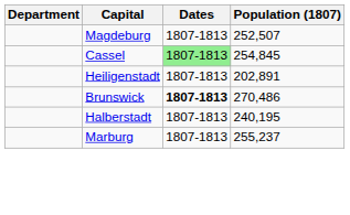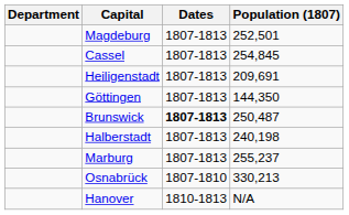 <table class="wikitable sortable">
 <tr>
 <th>Department</th>
 <th>Capital</th>
 <th>Dates</th>
 <th>Population (1807)</th>
 </tr>
 <tr>
 <td></td>
 <td><a href='#'>Magdeburg</a></td>
 <td>1807-1813</td>
-<td>252,507</td>
+<td>252,501</td>
 </tr>
 <tr>
 <td></td>
 <td><a href='#'>Cassel</a></td>
-<td style="background: lightgreen;">1807-1813</td>
+<td>1807-1813</td>
 <td>254,845</td>
 </tr>
 <tr>
 <td></td>
 <td><a href='#'>Heiligenstadt</a></td>
 <td>1807-1813</td>
-<td>202,891</td>
+<td>209,691</td>
+</tr>
+<tr>
+<td></td>
+<td><a href='#'>Göttingen</a></td>
+<td>1807-1813</td>
+<td>144,350</td>
 </tr>
 <tr>
 <td></td>
 <td><a href='#'>Brunswick</a></td>
 <td><strong>1807-1813</strong></td>
-<td>270,486</td>
+<td>250,487</td>
 </tr>
 <tr>
 <td></td>
 <td><a href='#'>Halberstadt</a></td>
 <td>1807-1813</td>
-<td>240,195</td>
+<td>240,198</td>
 </tr>
 <tr>
 <td></td>
 <td><a href='#'>Marburg</a></td>
 <td>1807-1813</td>
 <td>255,237</td>
 </tr>
+<tr>
+<td></td>
+<td><a href='#'>Osnabrück</a></td>
+<td>1807-1810</td>
+<td>330,213</td>
+</tr>
+<tr>
+<td></td>
+<td><a href='#'>Hanover</a></td>
+<td>1810-1813</td>
+<td>N/A</td>
+</tr>
 </table>
